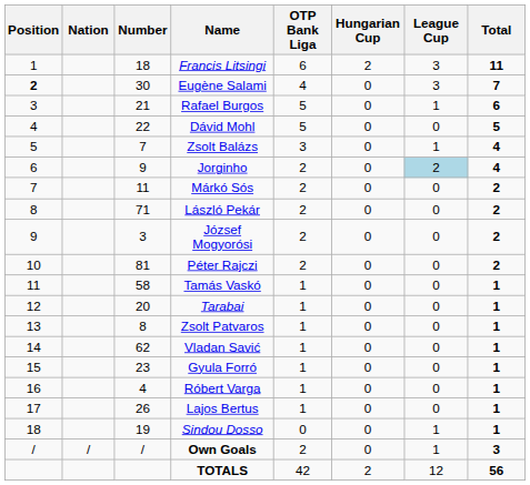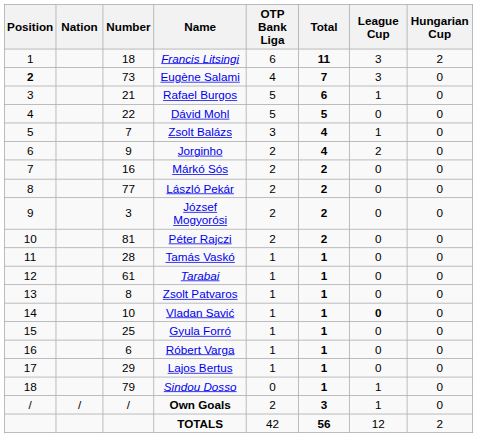 <table class="wikitable" style="font-size: 95%; text-align: center;">
 <tr>
 <th width=60>Position</th>
 <th width=60>Nation</th>
 <th width=60>Number</th>
 <th width=150>Name</th>
 <th width=80>OTP Bank Liga</th>
+<th width=80>Total</th>
+<th width=80>League Cup</th>
 <th width=80>Hungarian Cup</th>
-<th width=80>League Cup</th>
-<th width=80>Total</th>
 </tr>
 <tr>
 <td>1</td>
 <td></td>
 <td>18</td>
 <td><em><a href='#'>Francis Litsingi</a></em></td>
 <td>6</td>
+<td><strong>11</strong></td>
+<td>3</td>
 <td>2</td>
-<td>3</td>
-<td><strong>11</strong></td>
 </tr>
 <tr>
 <td><strong>2</strong></td>
 <td></td>
-<td>30</td>
+<td>73</td>
 <td><a href='#'>Eugène Salami</a></td>
 <td>4</td>
+<td><strong>7</strong></td>
+<td>3</td>
 <td>0</td>
-<td>3</td>
-<td><strong>7</strong></td>
 </tr>
 <tr>
 <td>3</td>
 <td></td>
 <td>21</td>
 <td><a href='#'>Rafael Burgos</a></td>
 <td>5</td>
+<td><strong>6</strong></td>
+<td>1</td>
 <td>0</td>
-<td>1</td>
-<td><strong>6</strong></td>
 </tr>
 <tr>
 <td>4</td>
 <td></td>
 <td>22</td>
 <td><a href='#'>Dávid Mohl</a></td>
 <td>5</td>
+<td><strong>5</strong></td>
 <td>0</td>
 <td>0</td>
-<td><strong>5</strong></td>
 </tr>
 <tr>
 <td>5</td>
 <td></td>
 <td>7</td>
 <td><a href='#'>Zsolt Balázs</a></td>
 <td>3</td>
+<td><strong>4</strong></td>
+<td>1</td>
 <td>0</td>
-<td>1</td>
-<td><strong>4</strong></td>
 </tr>
 <tr>
 <td>6</td>
 <td></td>
 <td>9</td>
 <td><a href='#'>Jorginho</a></td>
 <td>2</td>
+<td><strong>4</strong></td>
+<td>2</td>
 <td>0</td>
-<td style="background: lightblue;">2</td>
-<td><strong>4</strong></td>
 </tr>
 <tr>
 <td>7</td>
 <td></td>
-<td>11</td>
+<td>16</td>
 <td><a href='#'>Márkó Sós</a></td>
 <td>2</td>
+<td><strong>2</strong></td>
 <td>0</td>
 <td>0</td>
-<td><strong>2</strong></td>
 </tr>
 <tr>
 <td>8</td>
 <td></td>
-<td>71</td>
+<td>77</td>
 <td><a href='#'>László Pekár</a></td>
 <td>2</td>
+<td><strong>2</strong></td>
 <td>0</td>
 <td>0</td>
-<td><strong>2</strong></td>
 </tr>
 <tr>
 <td>9</td>
 <td></td>
 <td>3</td>
 <td><a href='#'>József Mogyorósi</a></td>
 <td>2</td>
+<td><strong>2</strong></td>
 <td>0</td>
 <td>0</td>
-<td><strong>2</strong></td>
 </tr>
 <tr>
 <td>10</td>
 <td></td>
 <td>81</td>
 <td><a href='#'>Péter Rajczi</a></td>
 <td>2</td>
+<td><strong>2</strong></td>
 <td>0</td>
 <td>0</td>
-<td><strong>2</strong></td>
 </tr>
 <tr>
 <td>11</td>
 <td></td>
-<td>58</td>
+<td>28</td>
 <td><a href='#'>Tamás Vaskó</a></td>
 <td>1</td>
+<td><strong>1</strong></td>
 <td>0</td>
 <td>0</td>
-<td><strong>1</strong></td>
 </tr>
 <tr>
 <td>12</td>
 <td></td>
-<td>20</td>
+<td>61</td>
 <td><em><a href='#'>Tarabai</a></em></td>
 <td>1</td>
+<td><strong>1</strong></td>
 <td>0</td>
 <td>0</td>
-<td><strong>1</strong></td>
 </tr>
 <tr>
 <td>13</td>
 <td></td>
 <td>8</td>
 <td><a href='#'>Zsolt Patvaros</a></td>
 <td>1</td>
+<td><strong>1</strong></td>
 <td>0</td>
 <td>0</td>
-<td><strong>1</strong></td>
 </tr>
 <tr>
 <td>14</td>
 <td></td>
-<td>62</td>
+<td>10</td>
 <td><a href='#'>Vladan Savić</a></td>
 <td>1</td>
+<td><strong>1</strong></td>
+<td><strong>0</strong></td>
 <td>0</td>
-<td>0</td>
-<td><strong>1</strong></td>
 </tr>
 <tr>
 <td>15</td>
 <td></td>
-<td>23</td>
+<td>25</td>
 <td><a href='#'>Gyula Forró</a></td>
 <td>1</td>
+<td><strong>1</strong></td>
 <td>0</td>
 <td>0</td>
-<td><strong>1</strong></td>
 </tr>
 <tr>
 <td>16</td>
 <td></td>
-<td>4</td>
+<td>6</td>
 <td><a href='#'>Róbert Varga</a></td>
 <td>1</td>
+<td><strong>1</strong></td>
 <td>0</td>
 <td>0</td>
-<td><strong>1</strong></td>
 </tr>
 <tr>
 <td>17</td>
 <td></td>
-<td>26</td>
+<td>29</td>
 <td><a href='#'>Lajos Bertus</a></td>
 <td>1</td>
+<td><strong>1</strong></td>
 <td>0</td>
 <td>0</td>
-<td><strong>1</strong></td>
 </tr>
 <tr>
 <td>18</td>
 <td></td>
-<td>19</td>
+<td>79</td>
 <td><em><a href='#'>Sindou Dosso</a></em></td>
 <td>0</td>
+<td><strong>1</strong></td>
+<td>1</td>
 <td>0</td>
-<td>1</td>
-<td><strong>1</strong></td>
 </tr>
 <tr>
 <td>/</td>
 <td>/</td>
 <td>/</td>
 <td><strong>Own Goals</strong></td>
 <td>2</td>
+<td><strong>3</strong></td>
+<td>1</td>
 <td>0</td>
-<td>1</td>
-<td><strong>3</strong></td>
 </tr>
 <tr>
 <td></td>
 <td></td>
 <td></td>
 <td><strong>TOTALS</strong></td>
 <td>42</td>
+<td><strong>56</strong></td>
+<td>12</td>
 <td>2</td>
-<td>12</td>
-<td><strong>56</strong></td>
 </tr>
 </table>
